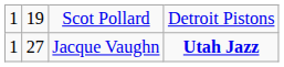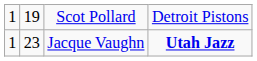 <table class="wikitable">
 <tr style="text-align:center;" bgcolor="">
 <td>1</td>
 <td>19</td>
 <td><a href='#'>Scot Pollard</a></td>
 <td><a href='#'>Detroit Pistons</a></td>
 </tr>
 <tr style="text-align:center;" bgcolor="">
 <td>1</td>
-<td>27</td>
+<td>23</td>
 <td><a href='#'>Jacque Vaughn</a></td>
 <td><strong><a href='#'>Utah Jazz</a></strong></td>
 </tr>
 </table>
